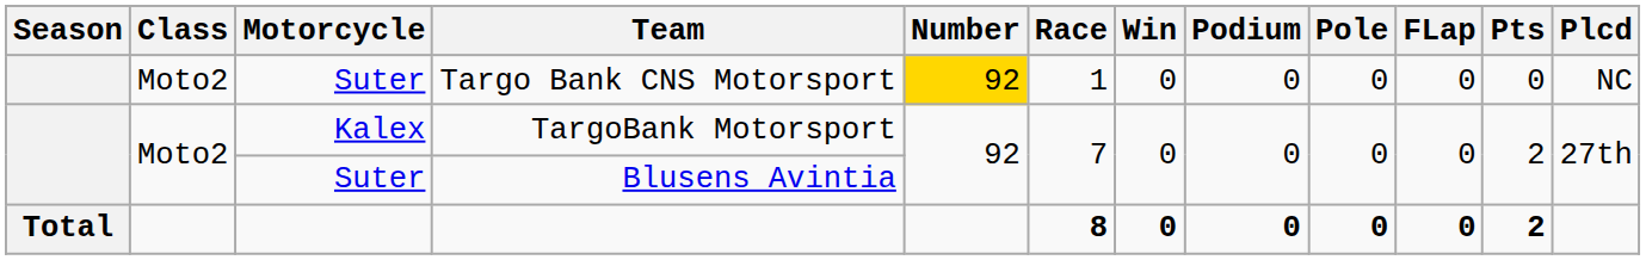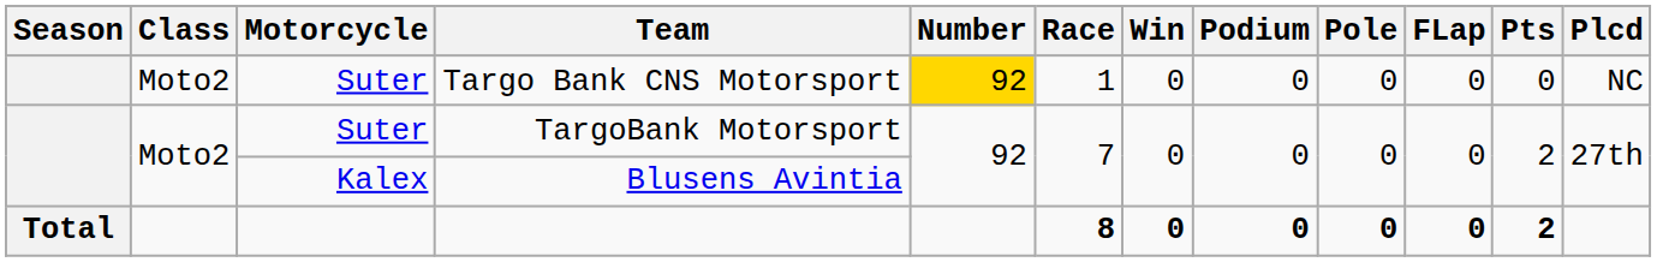 <table class="wikitable">
 <tr>
 <th>Season</th>
 <th>Class</th>
 <th>Motorcycle</th>
 <th>Team</th>
 <th>Number</th>
 <th>Race</th>
 <th>Win</th>
 <th>Podium</th>
 <th>Pole</th>
 <th>FLap</th>
 <th>Pts</th>
 <th>Plcd</th>
 </tr>
 <tr align="right">
 <th></th>
 <td>Moto2</td>
 <td><a href='#'>Suter</a></td>
 <td>Targo Bank CNS Motorsport</td>
 <td style="background: gold;">92</td>
 <td>1</td>
 <td>0</td>
 <td>0</td>
 <td>0</td>
 <td>0</td>
 <td>0</td>
 <td>NC</td>
 </tr>
 <tr align="right">
 <th rowspan=2></th>
 <td rowspan=2>Moto2</td>
-<td><a href='#'>Kalex</a></td>
+<td><a href='#'>Suter</a></td>
 <td>TargoBank Motorsport</td>
 <td rowspan=2>92</td>
 <td rowspan=2>7</td>
 <td rowspan=2>0</td>
 <td rowspan=2>0</td>
 <td rowspan=2>0</td>
 <td rowspan=2>0</td>
 <td rowspan=2>2</td>
 <td rowspan=2>27th</td>
 </tr>
 <tr align="right">
-<td><a href='#'>Suter</a></td>
+<td><a href='#'>Kalex</a></td>
 <td><a href='#'>Blusens Avintia</a></td>
 </tr>
 <tr align="right">
 <th>Total</th>
 <td></td>
 <td></td>
 <td></td>
 <td></td>
 <td><strong>8</strong></td>
 <td><strong>0</strong></td>
 <td><strong>0</strong></td>
 <td><strong>0</strong></td>
 <td><strong>0</strong></td>
 <td><strong>2</strong></td>
 <td></td>
 </tr>
 </table>
